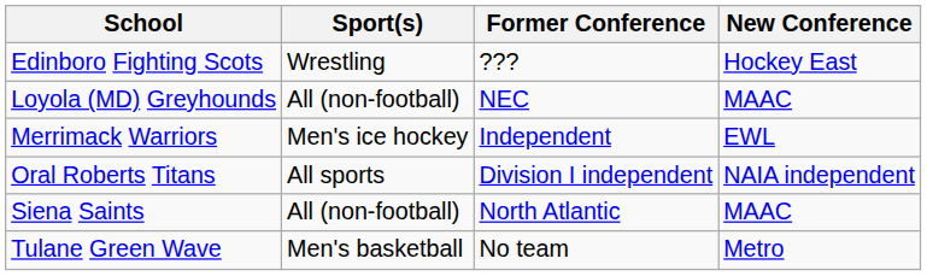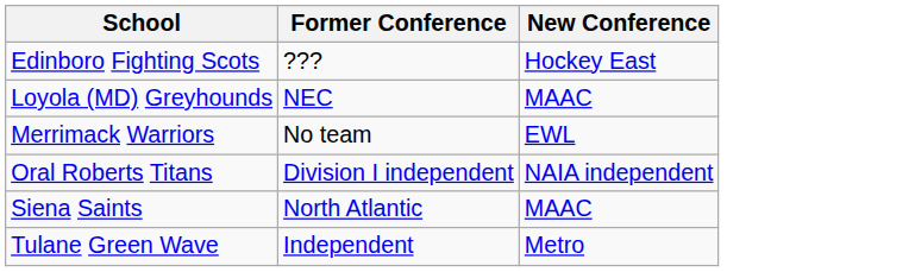 <table class="wikitable sortable">
 <tr>
 <th>School</th>
-<th>Sport(s)</th>
 <th>Former Conference</th>
 <th>New Conference</th>
 </tr>
 <tr>
 <td><a href='#'>Edinboro</a> <a href='#'>Fighting Scots</a></td>
-<td>Wrestling</td>
 <td>???</td>
 <td><a href='#'>Hockey East</a></td>
 </tr>
 <tr>
 <td><a href='#'>Loyola (MD)</a> <a href='#'>Greyhounds</a></td>
-<td>All (non-football)</td>
 <td><a href='#'>NEC</a></td>
 <td><a href='#'>MAAC</a></td>
 </tr>
 <tr>
 <td><a href='#'>Merrimack</a> <a href='#'>Warriors</a></td>
-<td>Men's ice hockey</td>
-<td><a href='#'>Independent</a></td>
+<td>No team</td>
 <td><a href='#'>EWL</a></td>
 </tr>
 <tr>
 <td><a href='#'>Oral Roberts</a> <a href='#'>Titans</a></td>
-<td>All sports</td>
 <td><a href='#'>Division I independent</a></td>
 <td><a href='#'>NAIA independent</a></td>
 </tr>
 <tr>
 <td><a href='#'>Siena</a> <a href='#'>Saints</a></td>
-<td>All (non-football)</td>
 <td><a href='#'>North Atlantic</a></td>
 <td><a href='#'>MAAC</a></td>
 </tr>
 <tr>
 <td><a href='#'>Tulane</a> <a href='#'>Green Wave</a></td>
-<td>Men's basketball</td>
-<td>No team</td>
+<td><a href='#'>Independent</a></td>
 <td><a href='#'>Metro</a></td>
 </tr>
 </table>
